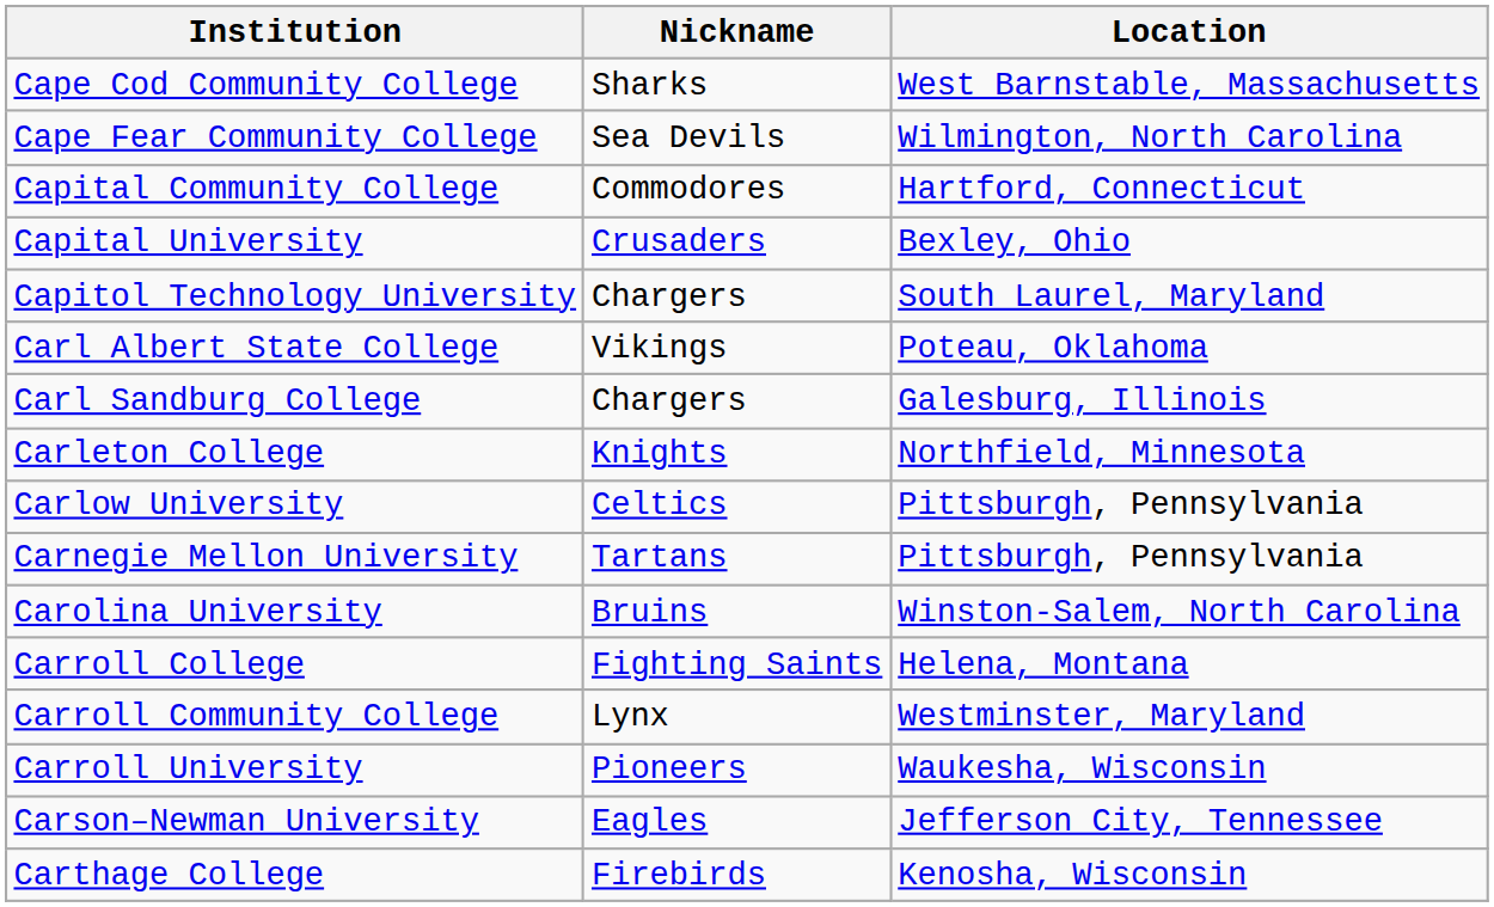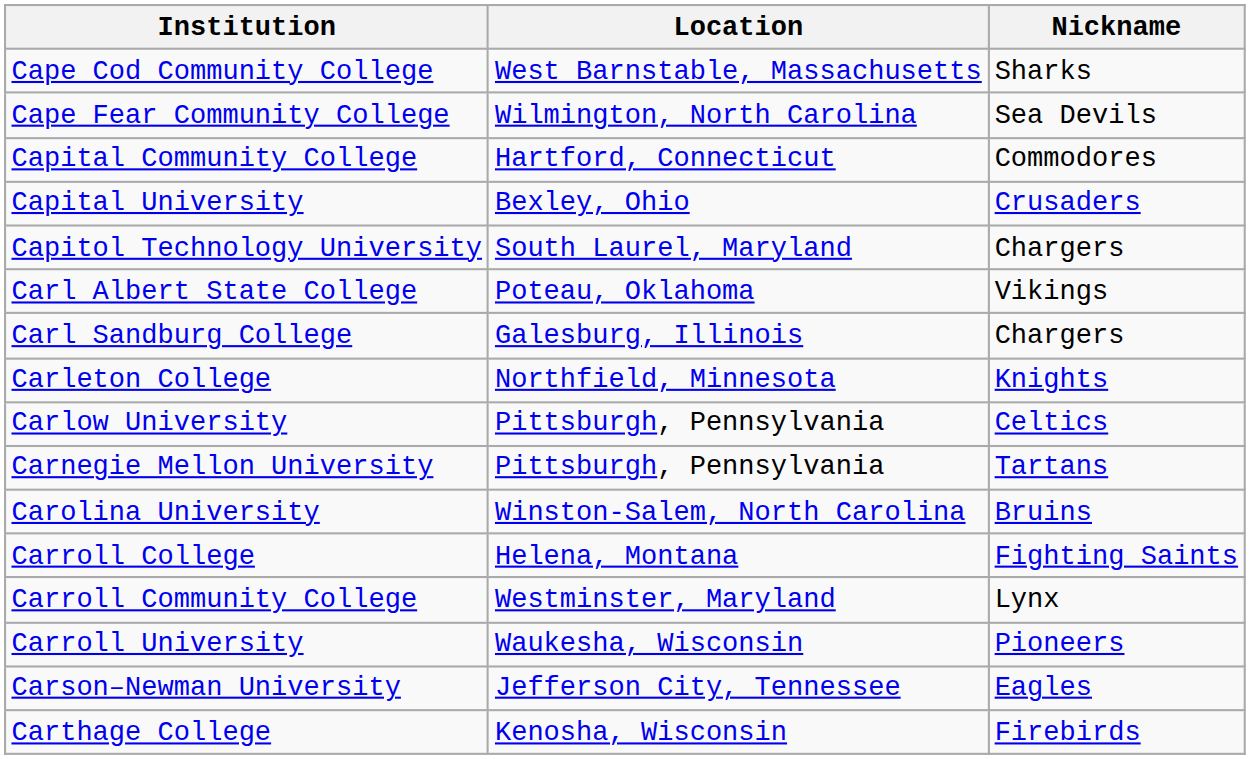 <table class="wikitable">
 <tr>
 <th>Institution</th>
+<th>Location</th>
 <th>Nickname</th>
-<th>Location</th>
 </tr>
 <tr>
 <td><a href='#'>Cape Cod Community College</a></td>
+<td><a href='#'>West Barnstable, Massachusetts</a></td>
 <td>Sharks</td>
-<td><a href='#'>West Barnstable, Massachusetts</a></td>
 </tr>
 <tr>
 <td><a href='#'>Cape Fear Community College</a></td>
+<td><a href='#'>Wilmington, North Carolina</a></td>
 <td>Sea Devils</td>
-<td><a href='#'>Wilmington, North Carolina</a></td>
 </tr>
 <tr>
 <td><a href='#'>Capital Community College</a></td>
+<td><a href='#'>Hartford, Connecticut</a></td>
 <td>Commodores</td>
-<td><a href='#'>Hartford, Connecticut</a></td>
 </tr>
 <tr>
 <td><a href='#'>Capital University</a></td>
+<td><a href='#'>Bexley, Ohio</a></td>
 <td><a href='#'>Crusaders</a></td>
-<td><a href='#'>Bexley, Ohio</a></td>
 </tr>
 <tr>
 <td><a href='#'>Capitol Technology University</a></td>
+<td><a href='#'>South Laurel, Maryland</a></td>
 <td>Chargers</td>
-<td><a href='#'>South Laurel, Maryland</a></td>
 </tr>
 <tr>
 <td><a href='#'>Carl Albert State College</a></td>
+<td><a href='#'>Poteau, Oklahoma</a></td>
 <td>Vikings</td>
-<td><a href='#'>Poteau, Oklahoma</a></td>
 </tr>
 <tr>
 <td><a href='#'>Carl Sandburg College</a></td>
+<td><a href='#'>Galesburg, Illinois</a></td>
 <td>Chargers</td>
-<td><a href='#'>Galesburg, Illinois</a></td>
 </tr>
 <tr>
 <td><a href='#'>Carleton College</a></td>
+<td><a href='#'>Northfield, Minnesota</a></td>
 <td><a href='#'>Knights</a></td>
-<td><a href='#'>Northfield, Minnesota</a></td>
 </tr>
 <tr>
 <td><a href='#'>Carlow University</a></td>
+<td><a href='#'>Pittsburgh</a>, Pennsylvania</td>
 <td><a href='#'>Celtics</a></td>
-<td><a href='#'>Pittsburgh</a>, Pennsylvania</td>
 </tr>
 <tr>
 <td><a href='#'>Carnegie Mellon University</a></td>
+<td><a href='#'>Pittsburgh</a>, Pennsylvania</td>
 <td><a href='#'>Tartans</a></td>
-<td><a href='#'>Pittsburgh</a>, Pennsylvania</td>
 </tr>
 <tr>
 <td><a href='#'>Carolina University</a></td>
+<td><a href='#'>Winston-Salem, North Carolina</a></td>
 <td><a href='#'>Bruins</a></td>
-<td><a href='#'>Winston-Salem, North Carolina</a></td>
 </tr>
 <tr>
 <td><a href='#'>Carroll College</a></td>
+<td><a href='#'>Helena, Montana</a></td>
 <td><a href='#'>Fighting Saints</a></td>
-<td><a href='#'>Helena, Montana</a></td>
 </tr>
 <tr>
 <td><a href='#'>Carroll Community College</a></td>
+<td><a href='#'>Westminster, Maryland</a></td>
 <td>Lynx</td>
-<td><a href='#'>Westminster, Maryland</a></td>
 </tr>
 <tr>
 <td><a href='#'>Carroll University</a></td>
+<td><a href='#'>Waukesha, Wisconsin</a></td>
 <td><a href='#'>Pioneers</a></td>
-<td><a href='#'>Waukesha, Wisconsin</a></td>
 </tr>
 <tr>
 <td><a href='#'>Carson–Newman University</a></td>
+<td><a href='#'>Jefferson City, Tennessee</a></td>
 <td><a href='#'>Eagles</a></td>
-<td><a href='#'>Jefferson City, Tennessee</a></td>
 </tr>
 <tr>
 <td><a href='#'>Carthage College</a></td>
+<td><a href='#'>Kenosha, Wisconsin</a></td>
 <td><a href='#'>Firebirds</a></td>
-<td><a href='#'>Kenosha, Wisconsin</a></td>
 </tr>
 </table>
